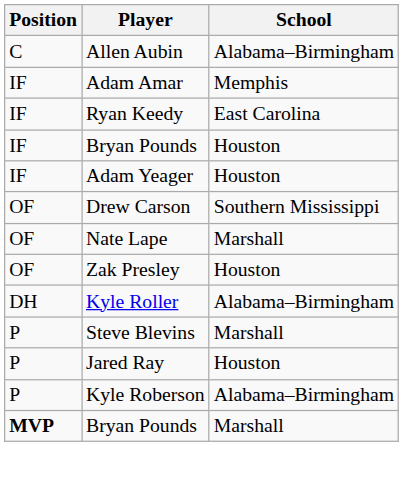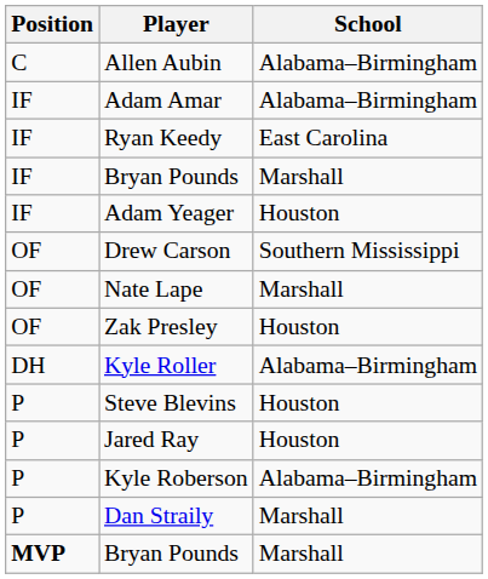 <table class="wikitable">
 <tr>
 <th>Position</th>
 <th>Player</th>
 <th>School</th>
 </tr>
 <tr>
 <td>C</td>
 <td>Allen Aubin</td>
 <td>Alabama–Birmingham</td>
 </tr>
 <tr>
 <td>IF</td>
 <td>Adam Amar</td>
-<td>Memphis</td>
+<td>Alabama–Birmingham</td>
 </tr>
 <tr>
 <td>IF</td>
 <td>Ryan Keedy</td>
 <td>East Carolina</td>
 </tr>
 <tr>
 <td>IF</td>
 <td>Bryan Pounds</td>
-<td>Houston</td>
+<td>Marshall</td>
 </tr>
 <tr>
 <td>IF</td>
 <td>Adam Yeager</td>
 <td>Houston</td>
 </tr>
 <tr>
 <td>OF</td>
 <td>Drew Carson</td>
 <td>Southern Mississippi</td>
 </tr>
 <tr>
 <td>OF</td>
 <td>Nate Lape</td>
 <td>Marshall</td>
 </tr>
 <tr>
 <td>OF</td>
 <td>Zak Presley</td>
 <td>Houston</td>
 </tr>
 <tr>
 <td>DH</td>
 <td><a href='#'>Kyle Roller</a></td>
 <td>Alabama–Birmingham</td>
 </tr>
 <tr>
 <td>P</td>
 <td>Steve Blevins</td>
-<td>Marshall</td>
+<td>Houston</td>
 </tr>
 <tr>
 <td>P</td>
 <td>Jared Ray</td>
 <td>Houston</td>
 </tr>
 <tr>
 <td>P</td>
 <td>Kyle Roberson</td>
 <td>Alabama–Birmingham</td>
 </tr>
 <tr>
+<td>P</td>
+<td><a href='#'>Dan Straily</a></td>
+<td>Marshall</td>
+</tr>
+<tr>
 <td><strong>MVP</strong></td>
 <td>Bryan Pounds</td>
 <td>Marshall</td>
 </tr>
 </table>
